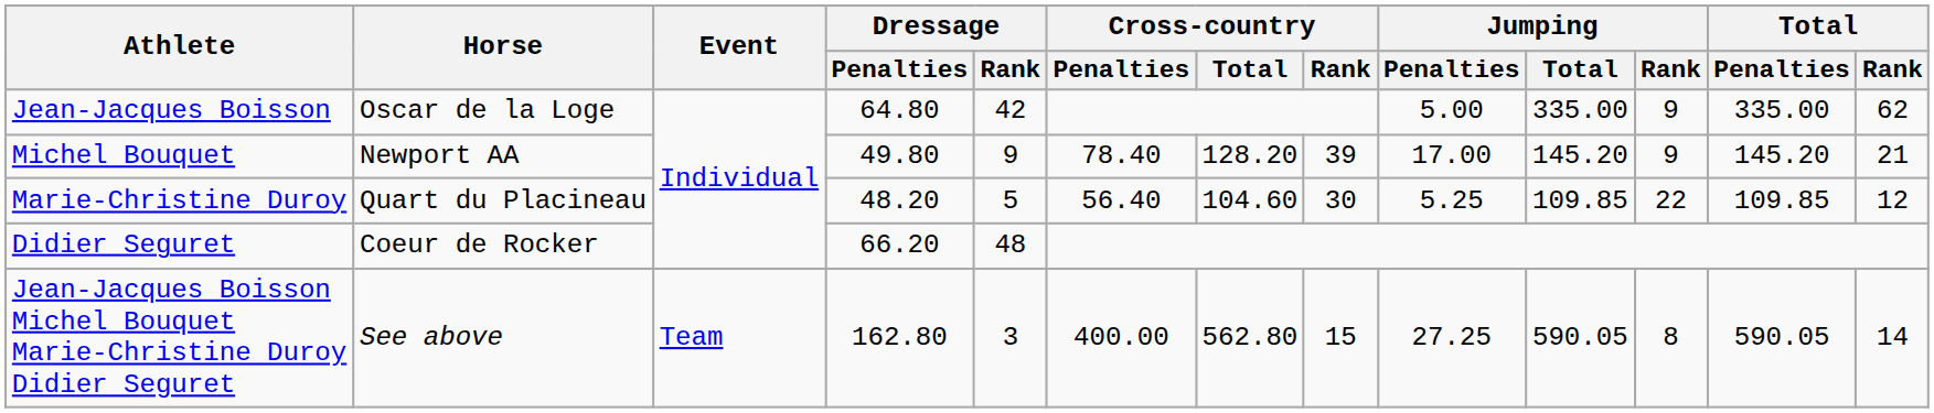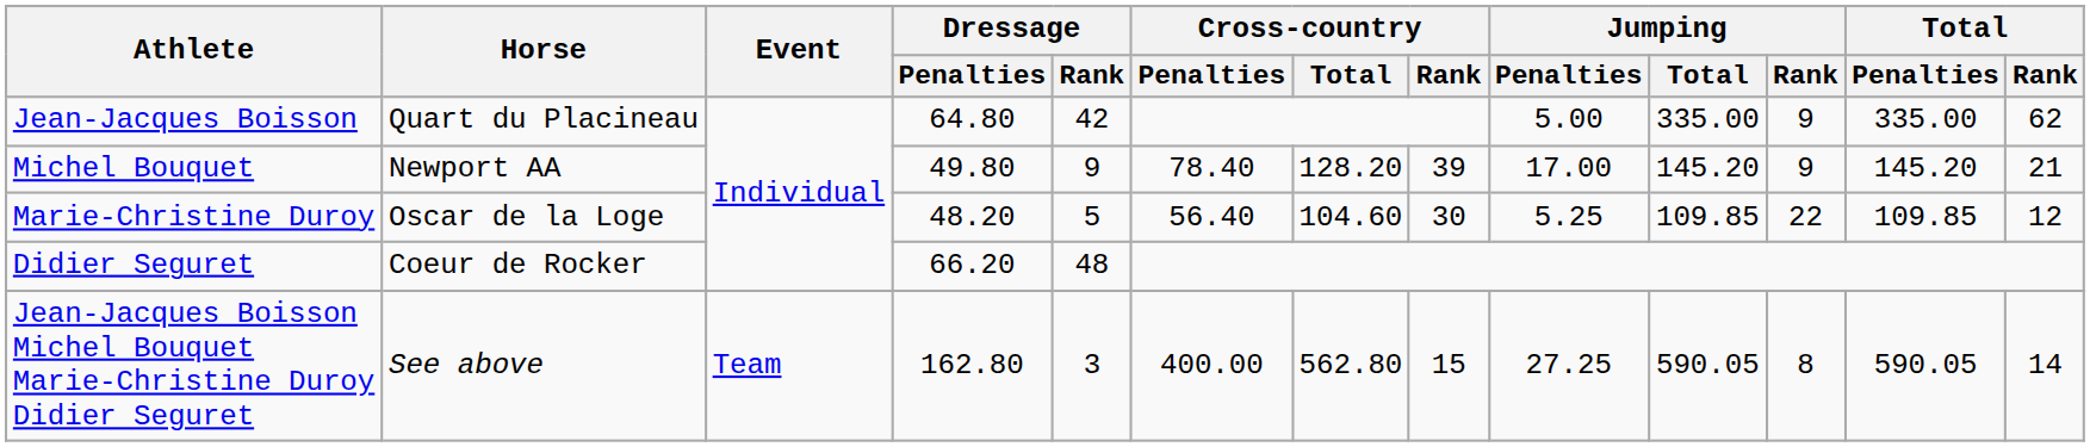 <table class=wikitable style="font-size:90%">
 <tr>
 <th rowspan="2">Athlete</th>
 <th rowspan="2">Horse</th>
 <th rowspan="2">Event</th>
 <th colspan="2">Dressage</th>
 <th colspan="3">Cross-country</th>
 <th colspan="3">Jumping</th>
 <th colspan="2">Total</th>
 </tr>
 <tr style="font-size:95%">
 <th>Penalties</th>
 <th>Rank</th>
 <th>Penalties</th>
 <th>Total</th>
 <th>Rank</th>
 <th>Penalties</th>
 <th>Total</th>
 <th>Rank</th>
 <th>Penalties</th>
 <th>Rank</th>
 </tr>
 <tr align=center>
 <td align=left><a href='#'>Jean-Jacques Boisson</a></td>
-<td align=left>Oscar de la Loge</td>
+<td align=left>Quart du Placineau</td>
 <td align=left rowspan=4><a href='#'>Individual</a></td>
 <td>64.80</td>
 <td>42</td>
 <td colspan=3></td>
 <td>5.00</td>
 <td>335.00</td>
 <td>9</td>
 <td>335.00</td>
 <td>62</td>
 </tr>
 <tr align=center>
 <td align=left><a href='#'>Michel Bouquet</a></td>
 <td align=left>Newport AA</td>
 <td>49.80</td>
 <td>9</td>
 <td>78.40</td>
 <td>128.20</td>
 <td>39</td>
 <td>17.00</td>
 <td>145.20</td>
 <td>9</td>
 <td>145.20</td>
 <td>21</td>
 </tr>
 <tr align=center>
 <td align=left><a href='#'>Marie-Christine Duroy</a></td>
-<td align=left>Quart du Placineau</td>
+<td align=left>Oscar de la Loge</td>
 <td>48.20</td>
 <td>5</td>
 <td>56.40</td>
 <td>104.60</td>
 <td>30</td>
 <td>5.25</td>
 <td>109.85</td>
 <td>22</td>
 <td>109.85</td>
 <td>12</td>
 </tr>
 <tr align=center>
 <td align=left><a href='#'>Didier Seguret</a></td>
 <td align=left>Coeur de Rocker</td>
 <td>66.20</td>
 <td>48</td>
 <td colspan=8></td>
 </tr>
 <tr align=center>
 <td align=left><a href='#'>Jean-Jacques Boisson</a><br><a href='#'>Michel Bouquet</a><br><a href='#'>Marie-Christine Duroy</a><br><a href='#'>Didier Seguret</a></td>
 <td align=left><em>See above</em></td>
 <td align=left rowspan=4><a href='#'>Team</a></td>
 <td>162.80</td>
 <td>3</td>
 <td>400.00</td>
 <td>562.80</td>
 <td>15</td>
 <td>27.25</td>
 <td>590.05</td>
 <td>8</td>
 <td>590.05</td>
 <td>14</td>
 </tr>
 </table>
